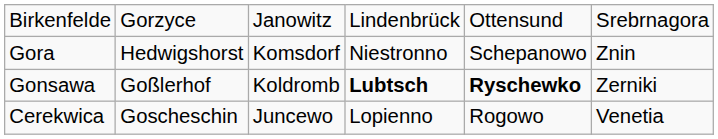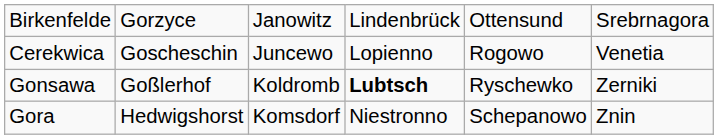 <table class="wikitable">
 <tr>
 <td>Birkenfelde</td>
 <td Gorzyce (Żnin County)>Gorzyce</td>
 <td>Janowitz</td>
 <td>Lindenbrück</td>
 <td>Ottensund</td>
 <td>Srebrnagora</td>
 </tr>
 <tr>
+<td>Cerekwica</td>
+<td>Goscheschin</td>
+<td>Juncewo</td>
+<td>Lopienno</td>
+<td>Rogowo</td>
+<td>Venetia</td>
+</tr>
+<tr>
+<td>Gonsawa</td>
+<td>Goßlerhof</td>
+<td>Koldromb</td>
+<td><strong>Lubtsch</strong></td>
+<td>Ryschewko</td>
+<td>Zerniki</td>
+</tr>
+<tr>
 <td>Gora</td>
 <td>Hedwigshorst</td>
 <td>Komsdorf</td>
 <td>Niestronno</td>
 <td>Schepanowo</td>
 <td>Znin</td>
 </tr>
-<tr>
-<td>Gonsawa</td>
-<td>Goßlerhof</td>
-<td>Koldromb</td>
-<td><strong>Lubtsch</strong></td>
-<td><strong>Ryschewko</strong></td>
-<td>Zerniki</td>
-</tr>
-<tr>
-<td>Cerekwica</td>
-<td>Goscheschin</td>
-<td>Juncewo</td>
-<td>Lopienno</td>
-<td>Rogowo</td>
-<td>Venetia</td>
-</tr>
 </table>
